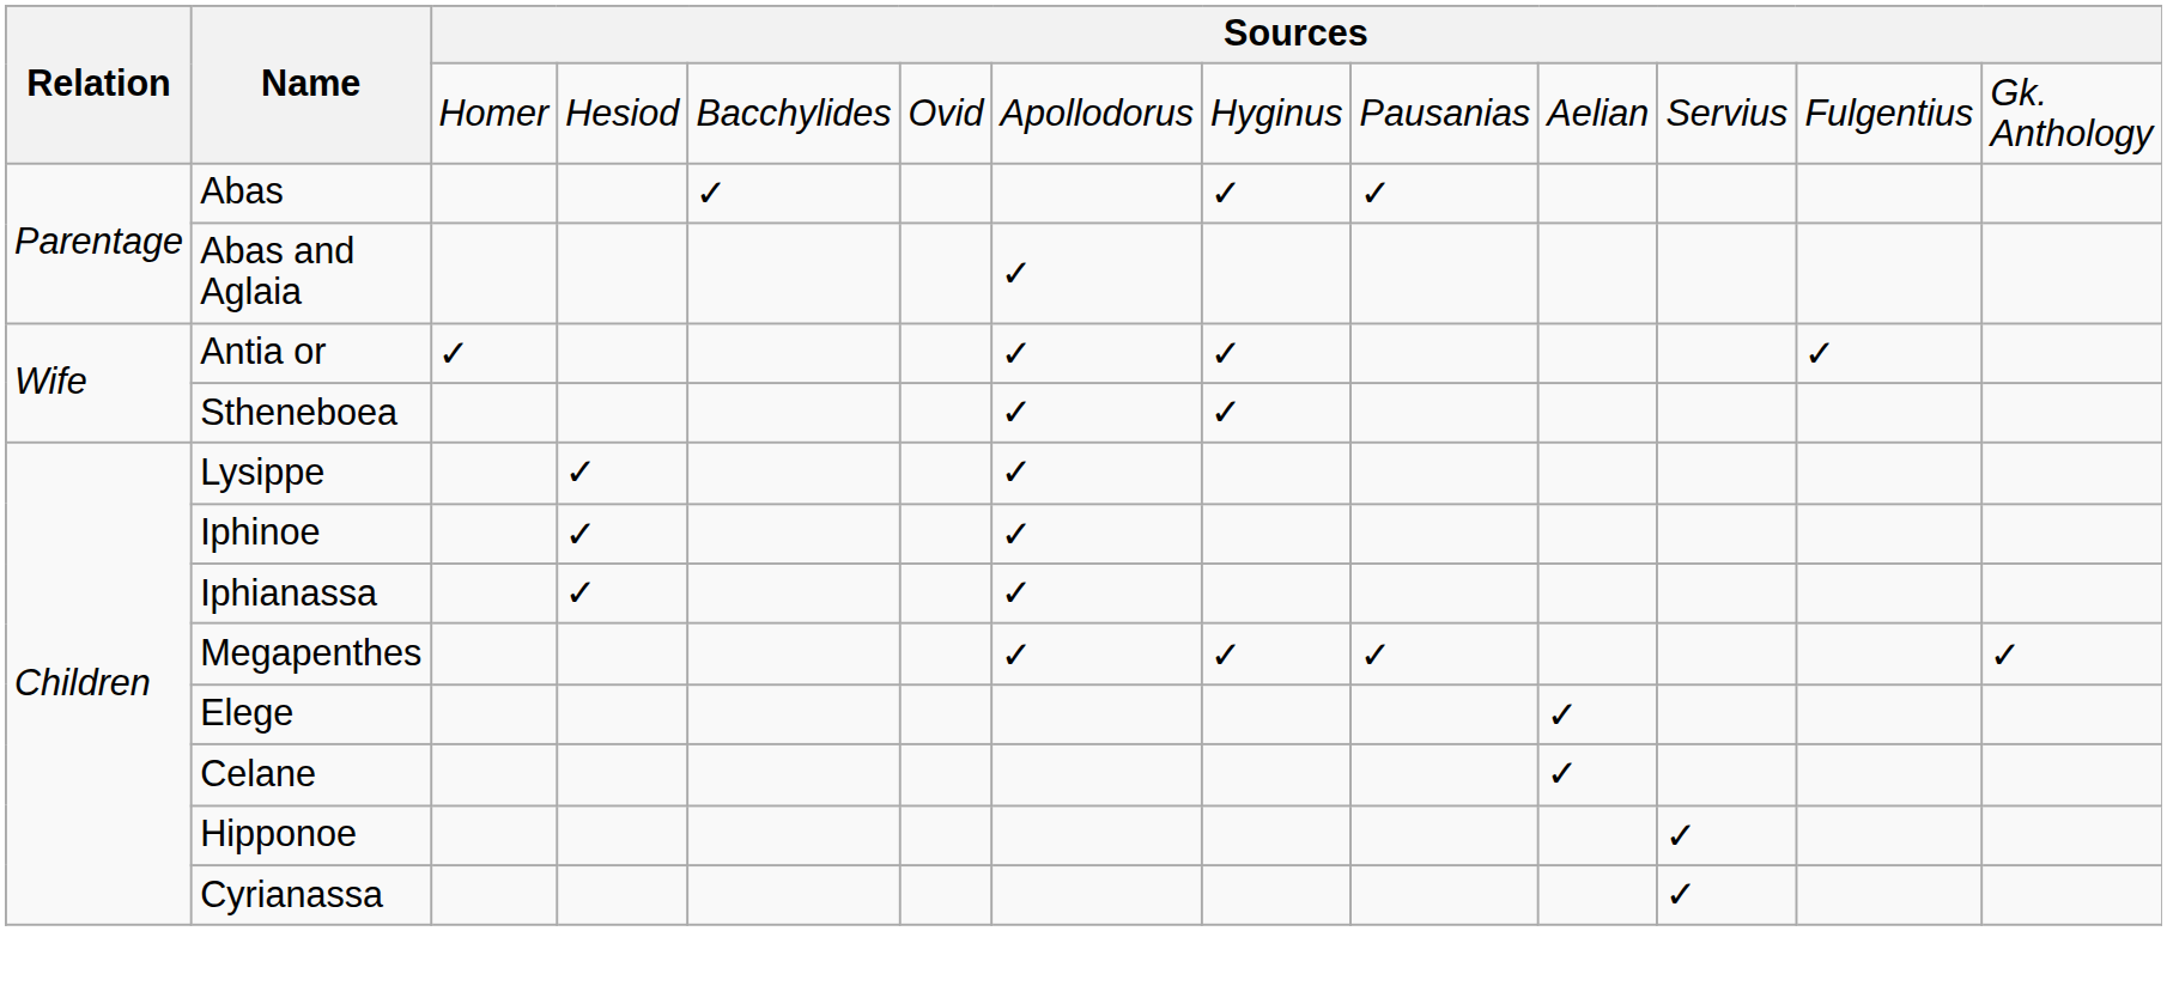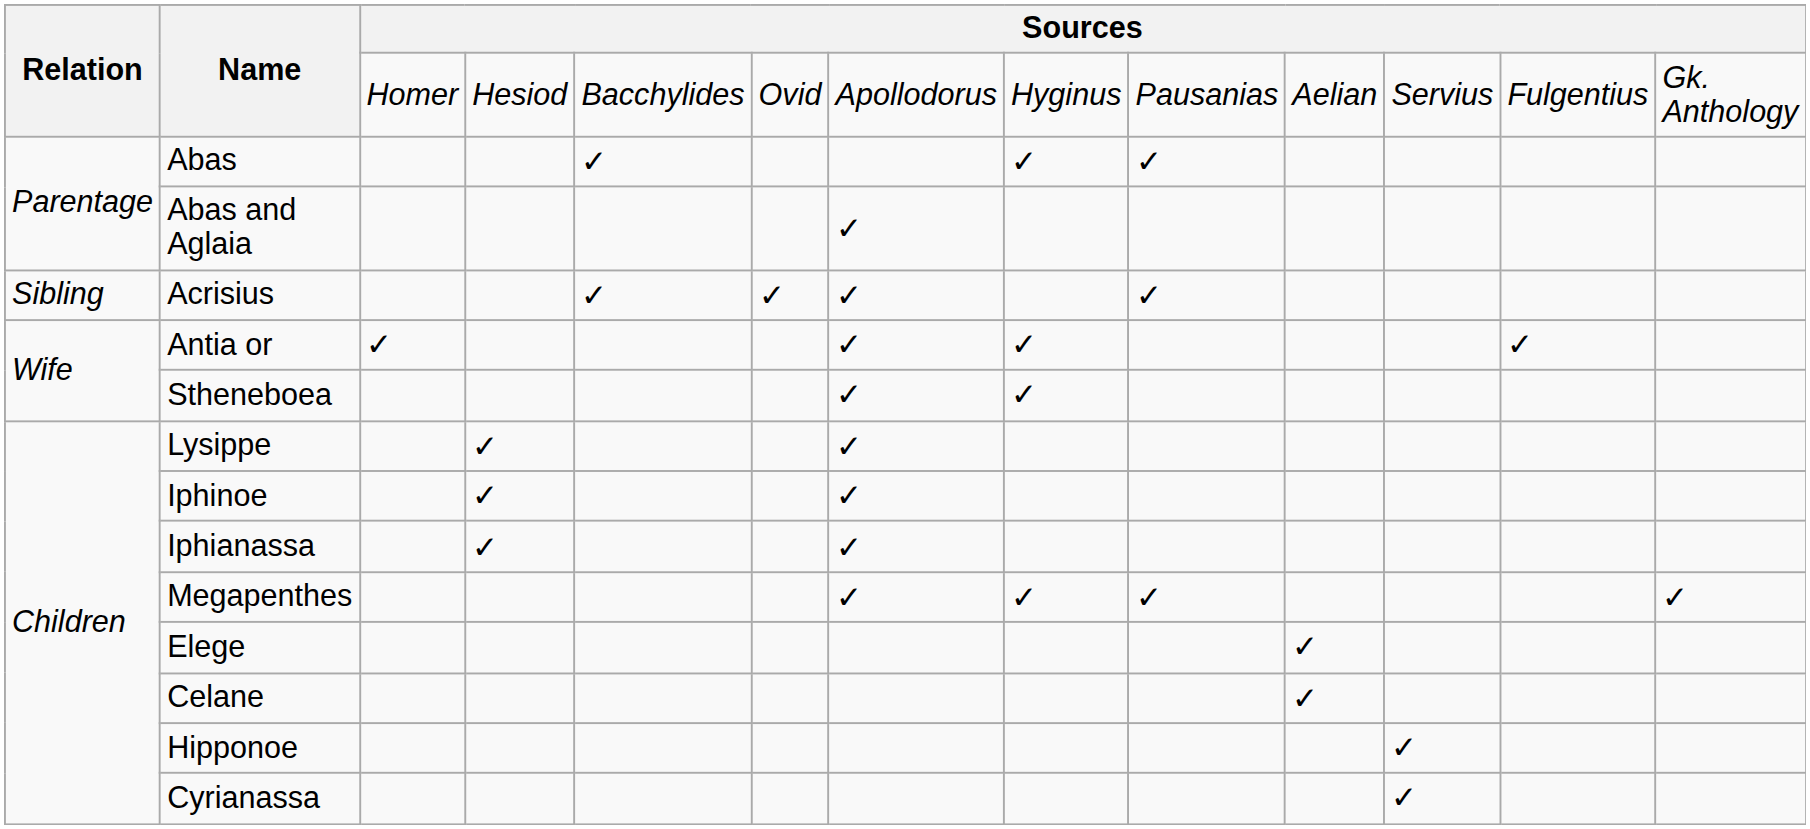 <table class="wikitable">
 <tr>
 <th rowspan="2">Relation</th>
 <th rowspan="2">Name</th>
 <th colspan="11">Sources</th>
 </tr>
 <tr>
 <td><em>Homer</em></td>
 <td><em>Hesiod</em></td>
 <td><em>Bacchylides</em></td>
 <td><em>Ovid</em></td>
 <td><em>Apollodorus</em></td>
 <td><em>Hyginus</em></td>
 <td><em>Pausanias</em></td>
 <td><em>Aelian</em></td>
 <td><em>Servius</em></td>
 <td><em>Fulgentius</em></td>
 <td><em>Gk. Anthology</em></td>
 </tr>
 <tr>
 <td rowspan="2"><em>Parentage</em></td>
 <td>Abas</td>
 <td></td>
 <td></td>
 <td>✓</td>
 <td></td>
 <td></td>
 <td>✓</td>
 <td>✓</td>
 <td></td>
 <td></td>
 <td></td>
 <td></td>
 </tr>
 <tr>
 <td>Abas and Aglaia</td>
 <td></td>
 <td></td>
 <td></td>
 <td></td>
 <td>✓</td>
 <td></td>
 <td></td>
+<td></td>
+<td></td>
+<td></td>
+<td></td>
+</tr>
+<tr>
+<td><em>Sibling</em></td>
+<td>Acrisius</td>
+<td></td>
+<td></td>
+<td>✓</td>
+<td>✓</td>
+<td>✓</td>
+<td></td>
+<td>✓</td>
 <td></td>
 <td></td>
 <td></td>
 <td></td>
 </tr>
 <tr>
 <td rowspan="2"><em>Wife</em></td>
 <td>Antia or</td>
 <td>✓</td>
 <td></td>
 <td></td>
 <td></td>
 <td>✓</td>
 <td>✓</td>
 <td></td>
 <td></td>
 <td></td>
 <td>✓</td>
 <td></td>
 </tr>
 <tr>
 <td>Stheneboea</td>
 <td></td>
 <td></td>
 <td></td>
 <td></td>
 <td>✓</td>
 <td>✓</td>
 <td></td>
 <td></td>
 <td></td>
 <td></td>
 <td></td>
 </tr>
 <tr>
 <td rowspan="8"><em>Children</em></td>
 <td>Lysippe</td>
 <td></td>
 <td>✓</td>
 <td></td>
 <td></td>
 <td>✓</td>
 <td></td>
 <td></td>
 <td></td>
 <td></td>
 <td></td>
 <td></td>
 </tr>
 <tr>
 <td>Iphinoe</td>
 <td></td>
 <td>✓</td>
 <td></td>
 <td></td>
 <td>✓</td>
 <td></td>
 <td></td>
 <td></td>
 <td></td>
 <td></td>
 <td></td>
 </tr>
 <tr>
 <td>Iphianassa</td>
 <td></td>
 <td>✓</td>
 <td></td>
 <td></td>
 <td>✓</td>
 <td></td>
 <td></td>
 <td></td>
 <td></td>
 <td></td>
 <td></td>
 </tr>
 <tr>
 <td>Megapenthes</td>
 <td></td>
 <td></td>
 <td></td>
 <td></td>
 <td>✓</td>
 <td>✓</td>
 <td>✓</td>
 <td></td>
 <td></td>
 <td></td>
 <td>✓</td>
 </tr>
 <tr>
 <td>Elege</td>
 <td></td>
 <td></td>
 <td></td>
 <td></td>
 <td></td>
 <td></td>
 <td></td>
 <td>✓</td>
 <td></td>
 <td></td>
 <td></td>
 </tr>
 <tr>
 <td>Celane</td>
 <td></td>
 <td></td>
 <td></td>
 <td></td>
 <td></td>
 <td></td>
 <td></td>
 <td>✓</td>
 <td></td>
 <td></td>
 <td></td>
 </tr>
 <tr>
 <td>Hipponoe</td>
 <td></td>
 <td></td>
 <td></td>
 <td></td>
 <td></td>
 <td></td>
 <td></td>
 <td></td>
 <td>✓</td>
 <td></td>
 <td></td>
 </tr>
 <tr>
 <td>Cyrianassa</td>
 <td></td>
 <td></td>
 <td></td>
 <td></td>
 <td></td>
 <td></td>
 <td></td>
 <td></td>
 <td>✓</td>
 <td></td>
 <td></td>
 </tr>
 </table>
